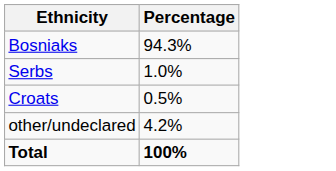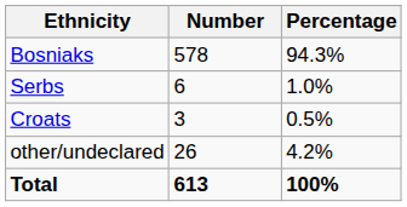 <table class="wikitable">
 <tr>
 <th width="100px">Ethnicity</th>
+<th width="80px">Number</th>
 <th width="80px">Percentage</th>
 </tr>
 <tr>
 <td><a href='#'>Bosniaks</a></td>
+<td>578</td>
 <td>94.3%</td>
 </tr>
 <tr>
 <td><a href='#'>Serbs</a></td>
+<td>6</td>
 <td>1.0%</td>
 </tr>
 <tr>
 <td><a href='#'>Croats</a></td>
+<td>3</td>
 <td>0.5%</td>
 </tr>
 <tr>
 <td>other/undeclared</td>
+<td>26</td>
 <td>4.2%</td>
 </tr>
 <tr>
 <td><strong>Total</strong></td>
+<td><strong>613</strong></td>
 <td><strong>100%</strong></td>
 </tr>
 </table>
